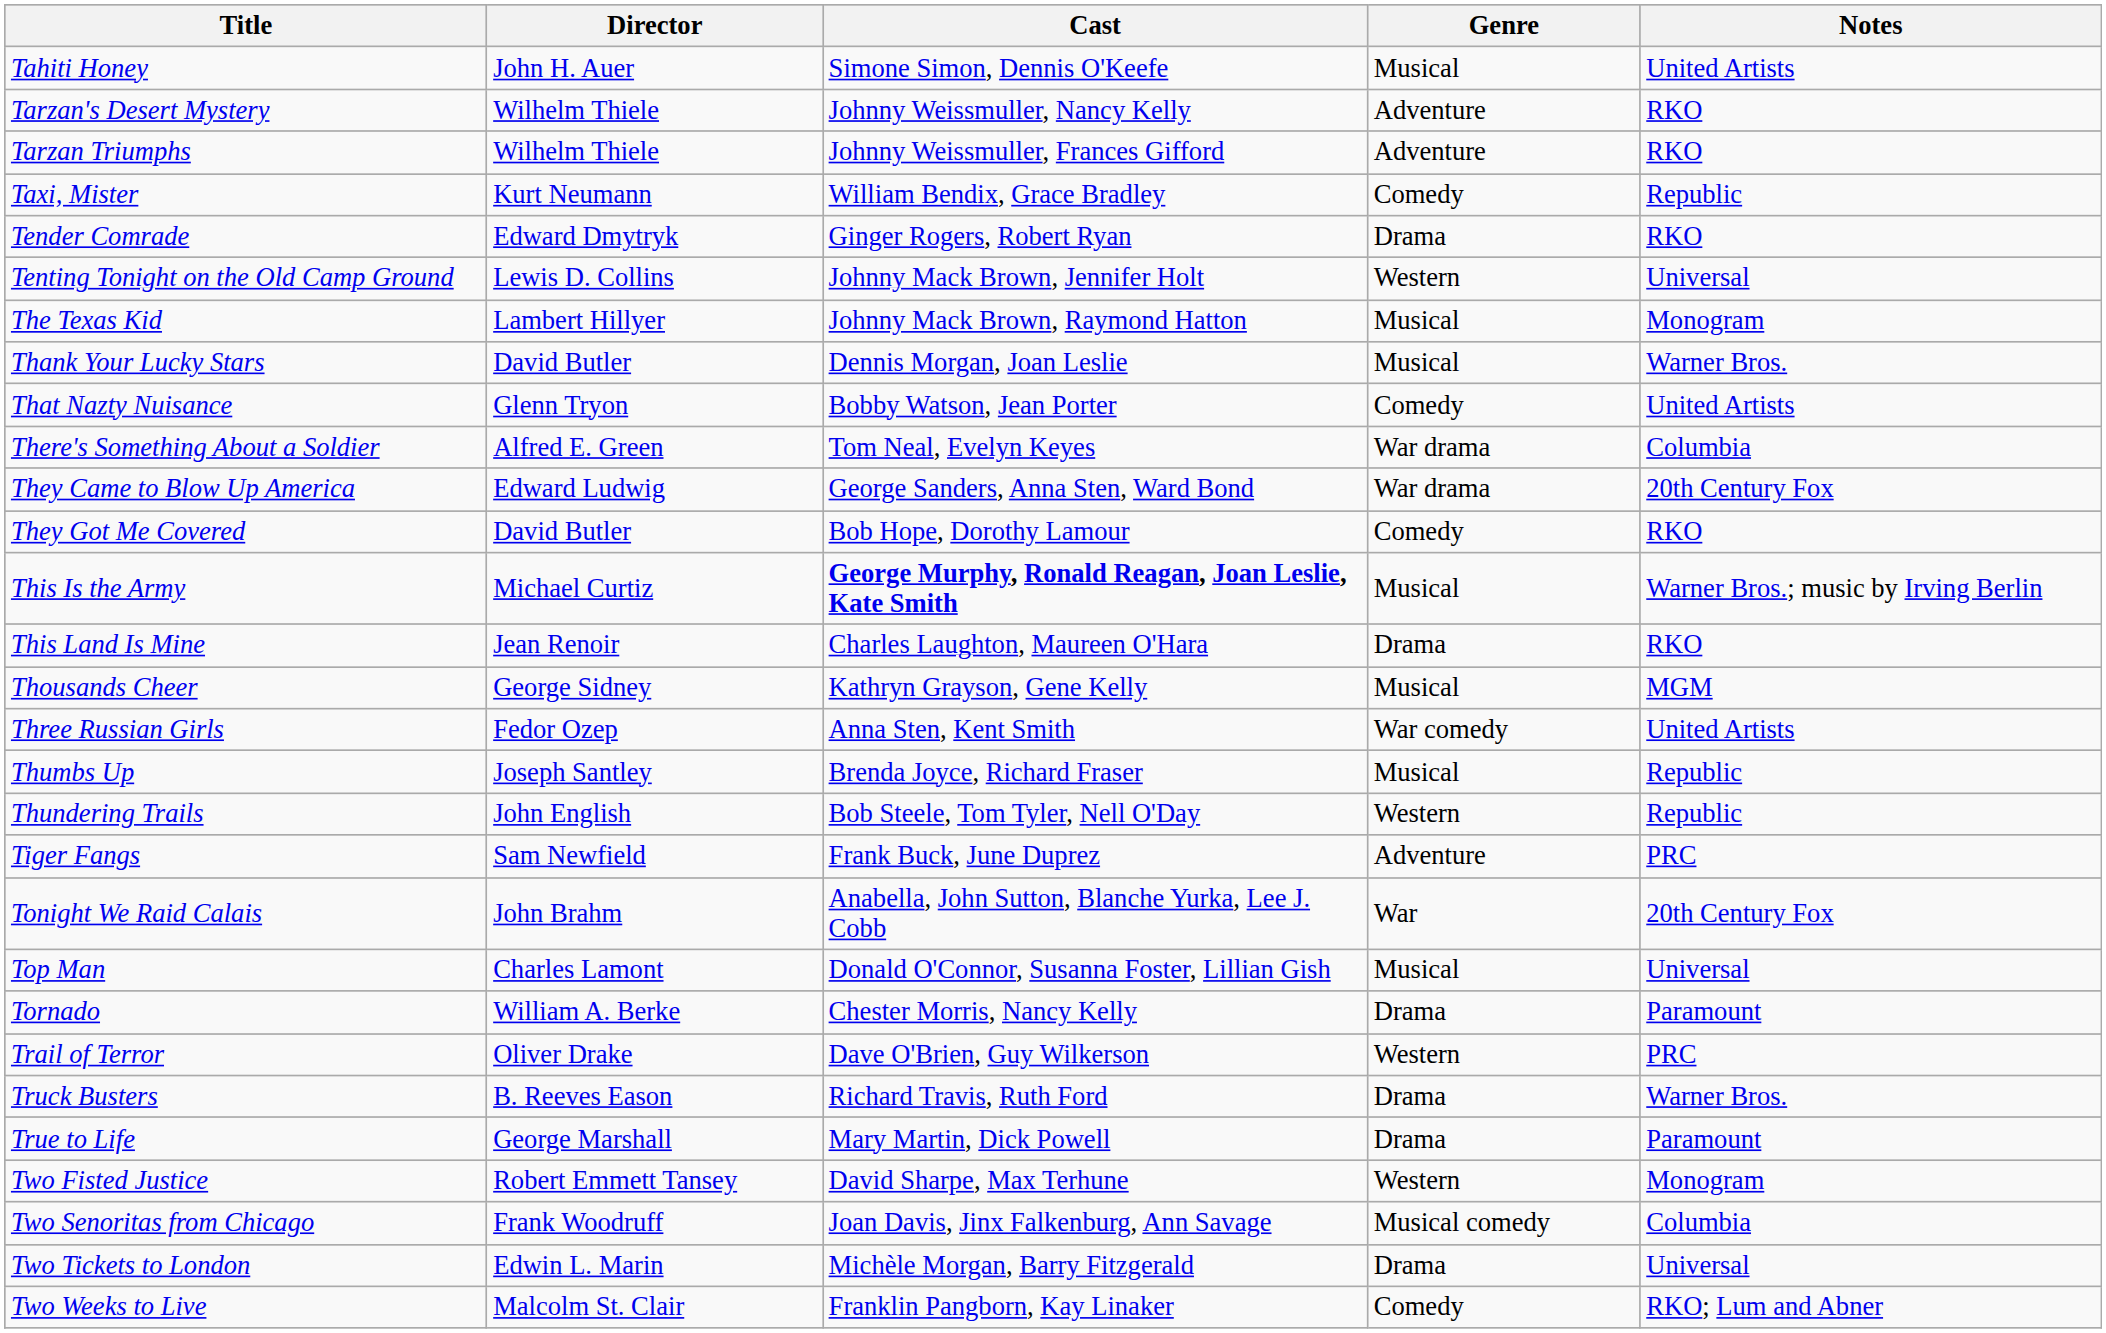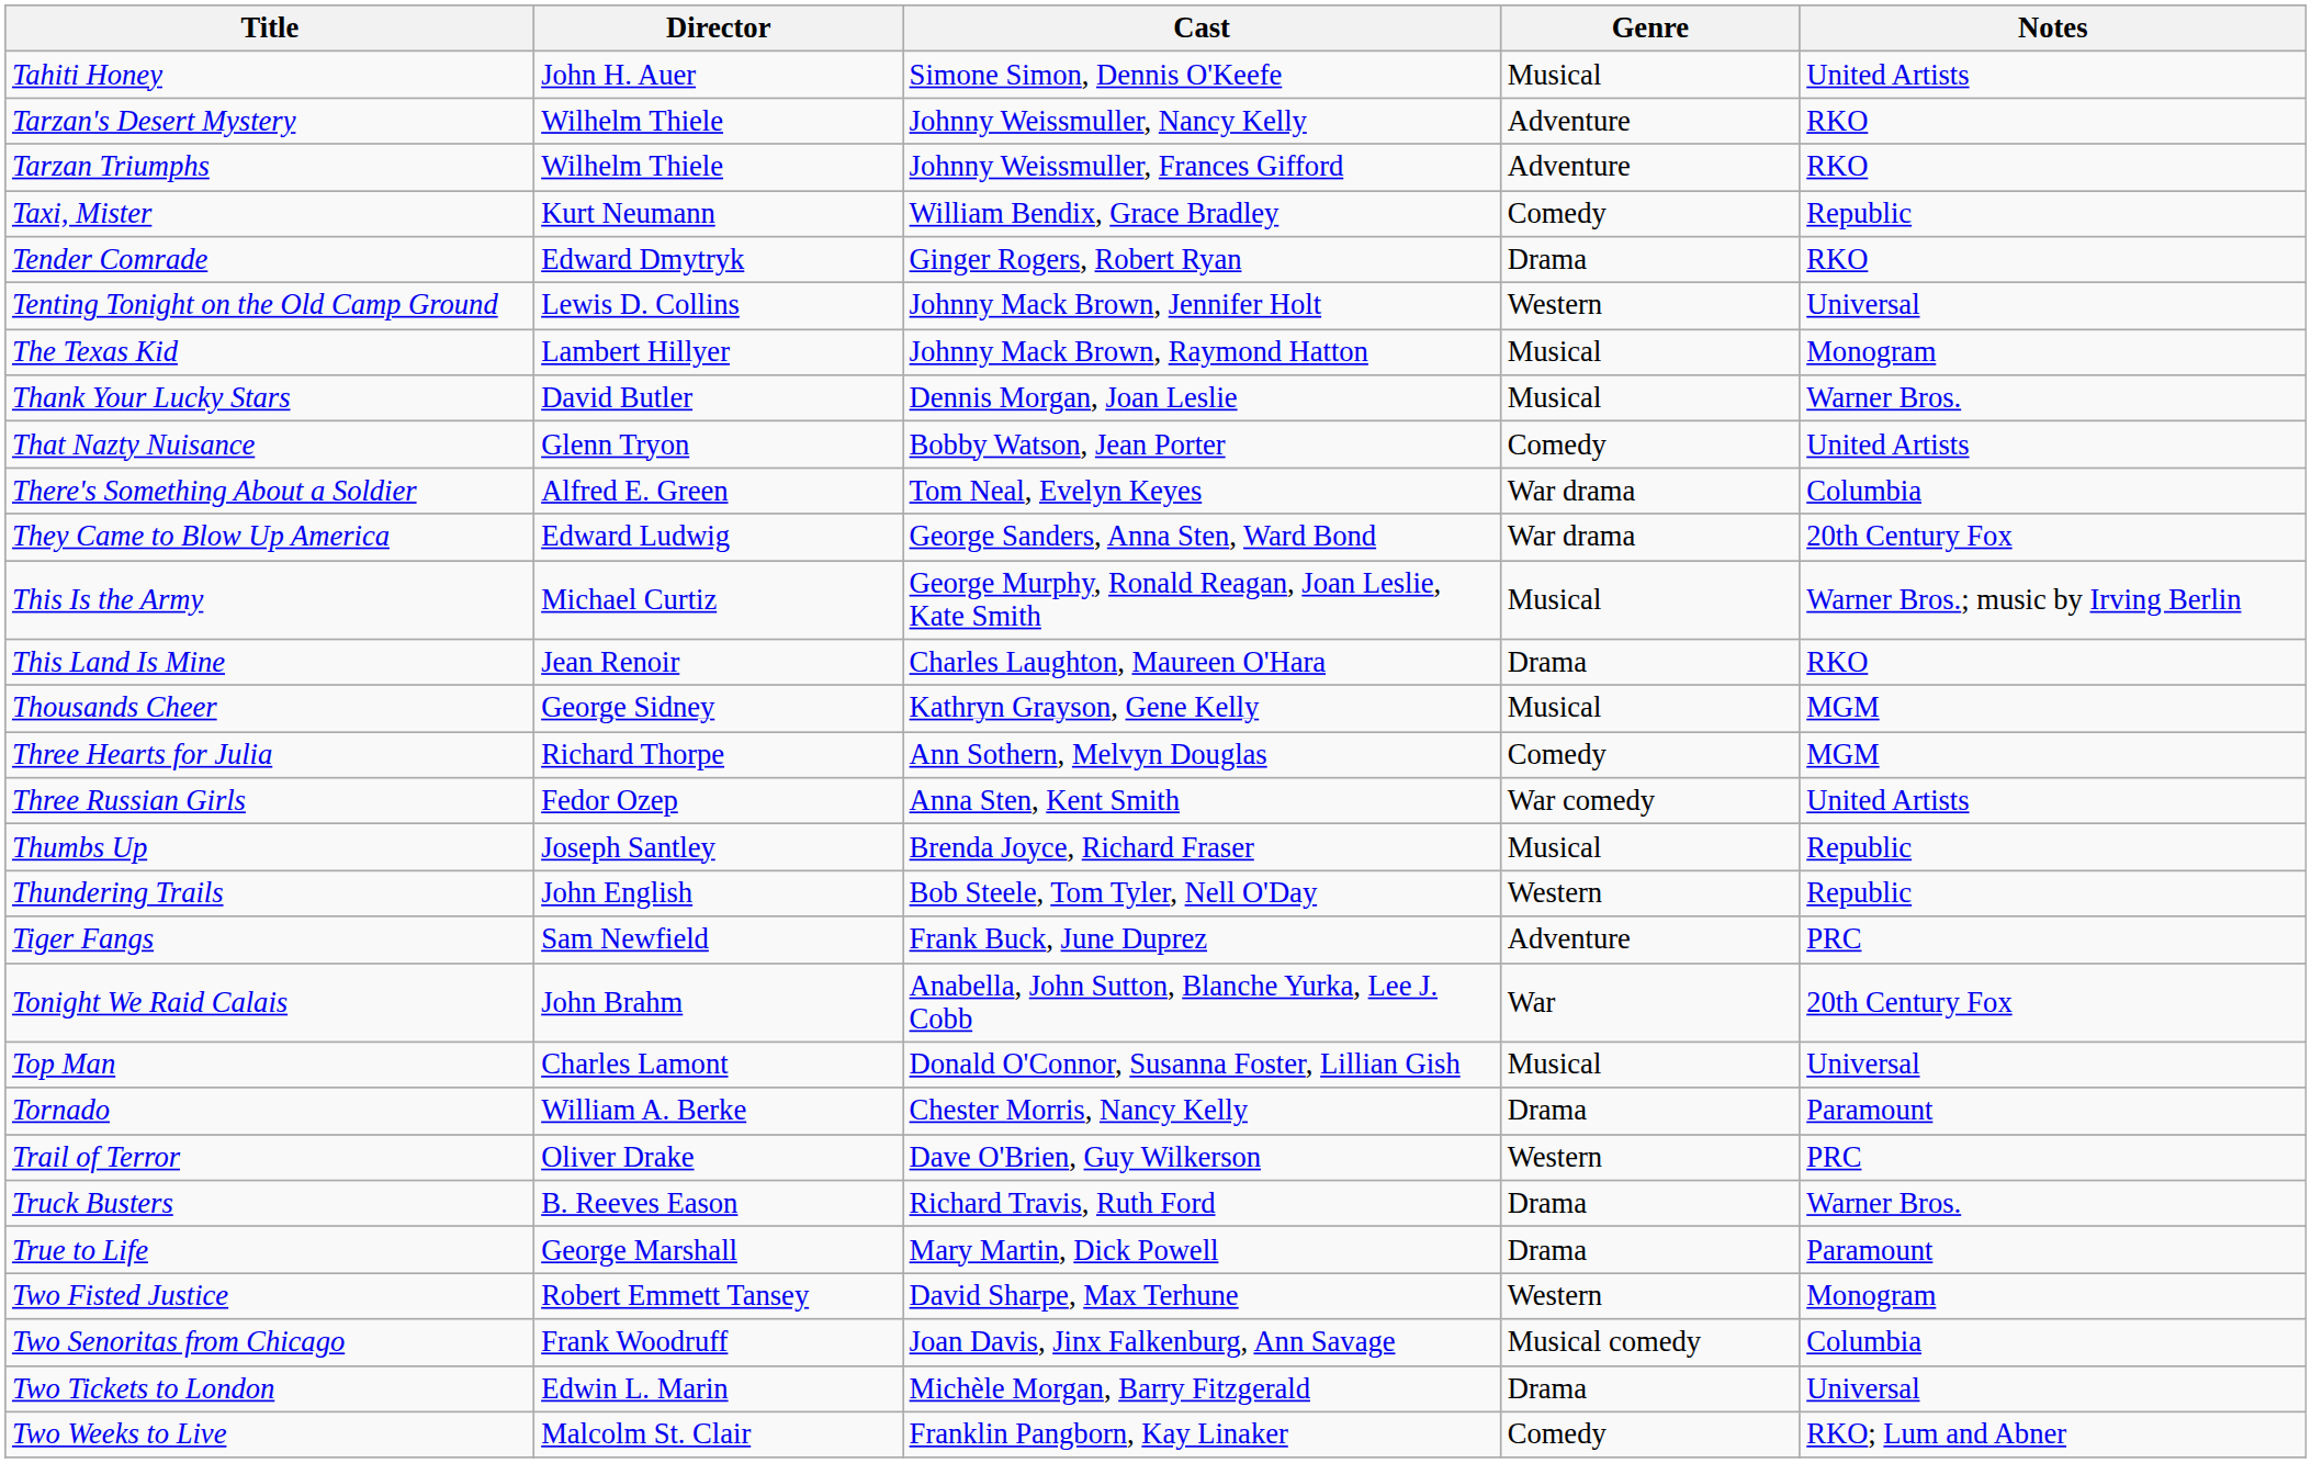 <table class="wikitable" style="width:100%;">
 <tr>
 <th style="width:23%;">Title</th>
 <th style="width:16%;">Director</th>
 <th style="width:26%;">Cast</th>
 <th style="width:13%;">Genre</th>
 <th style="width:22%;">Notes</th>
 </tr>
 <tr>
 <td><em><a href='#'>Tahiti Honey</a></em></td>
 <td><a href='#'>John H. Auer</a></td>
 <td><a href='#'>Simone Simon</a>, <a href='#'>Dennis O'Keefe</a></td>
 <td>Musical</td>
 <td><a href='#'>United Artists</a></td>
 </tr>
 <tr>
 <td><em><a href='#'>Tarzan's Desert Mystery</a></em></td>
 <td><a href='#'>Wilhelm Thiele</a></td>
 <td><a href='#'>Johnny Weissmuller</a>, <a href='#'>Nancy Kelly</a></td>
 <td>Adventure</td>
 <td><a href='#'>RKO</a></td>
 </tr>
 <tr>
 <td><em><a href='#'>Tarzan Triumphs</a></em></td>
 <td><a href='#'>Wilhelm Thiele</a></td>
 <td><a href='#'>Johnny Weissmuller</a>, <a href='#'>Frances Gifford</a></td>
 <td>Adventure</td>
 <td><a href='#'>RKO</a></td>
 </tr>
 <tr>
 <td><em><a href='#'>Taxi, Mister</a></em></td>
 <td><a href='#'>Kurt Neumann</a></td>
 <td><a href='#'>William Bendix</a>, <a href='#'>Grace Bradley</a></td>
 <td>Comedy</td>
 <td><a href='#'>Republic</a></td>
 </tr>
 <tr>
 <td><em><a href='#'>Tender Comrade</a></em></td>
 <td><a href='#'>Edward Dmytryk</a></td>
 <td><a href='#'>Ginger Rogers</a>, <a href='#'>Robert Ryan</a></td>
 <td>Drama</td>
 <td><a href='#'>RKO</a></td>
 </tr>
 <tr>
 <td><em><a href='#'>Tenting Tonight on the Old Camp Ground</a></em></td>
 <td><a href='#'>Lewis D. Collins</a></td>
 <td><a href='#'>Johnny Mack Brown</a>, <a href='#'>Jennifer Holt</a></td>
 <td>Western</td>
 <td><a href='#'>Universal</a></td>
 </tr>
 <tr>
 <td><em><a href='#'>The Texas Kid</a></em></td>
 <td><a href='#'>Lambert Hillyer</a></td>
 <td><a href='#'>Johnny Mack Brown</a>, <a href='#'>Raymond Hatton</a></td>
 <td>Musical</td>
 <td><a href='#'>Monogram</a></td>
 </tr>
 <tr>
 <td><em><a href='#'>Thank Your Lucky Stars</a></em></td>
 <td><a href='#'>David Butler</a></td>
 <td><a href='#'>Dennis Morgan</a>, <a href='#'>Joan Leslie</a></td>
 <td>Musical</td>
 <td><a href='#'>Warner Bros.</a></td>
 </tr>
 <tr>
 <td><em><a href='#'>That Nazty Nuisance</a></em></td>
 <td><a href='#'>Glenn Tryon</a></td>
 <td><a href='#'>Bobby Watson</a>, <a href='#'>Jean Porter</a></td>
 <td>Comedy</td>
 <td><a href='#'>United Artists</a></td>
 </tr>
 <tr>
 <td><em><a href='#'>There's Something About a Soldier</a></em></td>
 <td><a href='#'>Alfred E. Green</a></td>
 <td><a href='#'>Tom Neal</a>, <a href='#'>Evelyn Keyes</a></td>
 <td>War drama</td>
 <td><a href='#'>Columbia</a></td>
 </tr>
 <tr>
 <td><em><a href='#'>They Came to Blow Up America</a></em></td>
 <td><a href='#'>Edward Ludwig</a></td>
 <td><a href='#'>George Sanders</a>, <a href='#'>Anna Sten</a>, <a href='#'>Ward Bond</a></td>
 <td>War drama</td>
 <td><a href='#'>20th Century Fox</a></td>
 </tr>
 <tr>
-<td><em><a href='#'>They Got Me Covered</a></em></td>
-<td><a href='#'>David Butler</a></td>
-<td><a href='#'>Bob Hope</a>, <a href='#'>Dorothy Lamour</a></td>
-<td>Comedy</td>
-<td><a href='#'>RKO</a></td>
-</tr>
-<tr>
 <td><em><a href='#'>This Is the Army</a></em></td>
 <td><a href='#'>Michael Curtiz</a></td>
-<td><strong><a href='#'>George Murphy</a>, <a href='#'>Ronald Reagan</a>, <a href='#'>Joan Leslie</a>, <a href='#'>Kate Smith</a></strong></td>
+<td><a href='#'>George Murphy</a>, <a href='#'>Ronald Reagan</a>, <a href='#'>Joan Leslie</a>, <a href='#'>Kate Smith</a></td>
 <td>Musical</td>
 <td><a href='#'>Warner Bros.</a>; music by <a href='#'>Irving Berlin</a></td>
 </tr>
 <tr>
 <td><em><a href='#'>This Land Is Mine</a></em></td>
 <td><a href='#'>Jean Renoir</a></td>
 <td><a href='#'>Charles Laughton</a>, <a href='#'>Maureen O'Hara</a></td>
 <td>Drama</td>
 <td><a href='#'>RKO</a></td>
 </tr>
 <tr>
 <td><em><a href='#'>Thousands Cheer</a></em></td>
 <td><a href='#'>George Sidney</a></td>
 <td><a href='#'>Kathryn Grayson</a>, <a href='#'>Gene Kelly</a></td>
 <td>Musical</td>
+<td><a href='#'>MGM</a></td>
+</tr>
+<tr>
+<td><em><a href='#'>Three Hearts for Julia</a></em></td>
+<td><a href='#'>Richard Thorpe</a></td>
+<td><a href='#'>Ann Sothern</a>, <a href='#'>Melvyn Douglas</a></td>
+<td>Comedy</td>
 <td><a href='#'>MGM</a></td>
 </tr>
 <tr>
 <td><em><a href='#'>Three Russian Girls</a></em></td>
 <td><a href='#'>Fedor Ozep</a></td>
 <td><a href='#'>Anna Sten</a>, <a href='#'>Kent Smith</a></td>
 <td>War comedy</td>
 <td><a href='#'>United Artists</a></td>
 </tr>
 <tr>
 <td><em><a href='#'>Thumbs Up</a></em></td>
 <td><a href='#'>Joseph Santley</a></td>
 <td><a href='#'>Brenda Joyce</a>, <a href='#'>Richard Fraser</a></td>
 <td>Musical</td>
 <td><a href='#'>Republic</a></td>
 </tr>
 <tr>
 <td><em><a href='#'>Thundering Trails</a></em></td>
 <td><a href='#'>John English</a></td>
 <td><a href='#'>Bob Steele</a>, <a href='#'>Tom Tyler</a>, <a href='#'>Nell O'Day</a></td>
 <td>Western</td>
 <td><a href='#'>Republic</a></td>
 </tr>
 <tr>
 <td><em><a href='#'>Tiger Fangs</a></em></td>
 <td><a href='#'>Sam Newfield</a></td>
 <td><a href='#'>Frank Buck</a>, <a href='#'>June Duprez</a></td>
 <td>Adventure</td>
 <td><a href='#'>PRC</a></td>
 </tr>
 <tr>
 <td><em><a href='#'>Tonight We Raid Calais</a></em></td>
 <td><a href='#'>John Brahm</a></td>
 <td><a href='#'>Anabella</a>, <a href='#'>John Sutton</a>, <a href='#'>Blanche Yurka</a>, <a href='#'>Lee J. Cobb</a></td>
 <td>War</td>
 <td><a href='#'>20th Century Fox</a></td>
 </tr>
 <tr>
 <td><em><a href='#'>Top Man</a></em></td>
 <td><a href='#'>Charles Lamont</a></td>
 <td><a href='#'>Donald O'Connor</a>, <a href='#'>Susanna Foster</a>, <a href='#'>Lillian Gish</a></td>
 <td>Musical</td>
 <td><a href='#'>Universal</a></td>
 </tr>
 <tr>
 <td><em><a href='#'>Tornado</a></em></td>
 <td><a href='#'>William A. Berke</a></td>
 <td><a href='#'>Chester Morris</a>, <a href='#'>Nancy Kelly</a></td>
 <td>Drama</td>
 <td><a href='#'>Paramount</a></td>
 </tr>
 <tr>
 <td><em><a href='#'>Trail of Terror</a></em></td>
 <td><a href='#'>Oliver Drake</a></td>
 <td><a href='#'>Dave O'Brien</a>, <a href='#'>Guy Wilkerson</a></td>
 <td>Western</td>
 <td><a href='#'>PRC</a></td>
 </tr>
 <tr>
 <td><em><a href='#'>Truck Busters</a></em></td>
 <td><a href='#'>B. Reeves Eason</a></td>
 <td><a href='#'>Richard Travis</a>, <a href='#'>Ruth Ford</a></td>
 <td>Drama</td>
 <td><a href='#'>Warner Bros.</a></td>
 </tr>
 <tr>
 <td><em><a href='#'>True to Life</a></em></td>
 <td><a href='#'>George Marshall</a></td>
 <td><a href='#'>Mary Martin</a>, <a href='#'>Dick Powell</a></td>
 <td>Drama</td>
 <td><a href='#'>Paramount</a></td>
 </tr>
 <tr>
 <td><em><a href='#'>Two Fisted Justice</a></em></td>
 <td><a href='#'>Robert Emmett Tansey</a></td>
 <td><a href='#'>David Sharpe</a>, <a href='#'>Max Terhune</a></td>
 <td>Western</td>
 <td><a href='#'>Monogram</a></td>
 </tr>
 <tr>
 <td><em><a href='#'>Two Senoritas from Chicago</a></em></td>
 <td><a href='#'>Frank Woodruff</a></td>
 <td><a href='#'>Joan Davis</a>, <a href='#'>Jinx Falkenburg</a>, <a href='#'>Ann Savage</a></td>
 <td>Musical comedy</td>
 <td><a href='#'>Columbia</a></td>
 </tr>
 <tr>
 <td><em><a href='#'>Two Tickets to London</a></em></td>
 <td><a href='#'>Edwin L. Marin</a></td>
 <td><a href='#'>Michèle Morgan</a>, <a href='#'>Barry Fitzgerald</a></td>
 <td>Drama</td>
 <td><a href='#'>Universal</a></td>
 </tr>
 <tr>
 <td><em><a href='#'>Two Weeks to Live</a></em></td>
 <td><a href='#'>Malcolm St. Clair</a></td>
 <td><a href='#'>Franklin Pangborn</a>, <a href='#'>Kay Linaker</a></td>
 <td>Comedy</td>
 <td><a href='#'>RKO</a>; <a href='#'>Lum and Abner</a></td>
 </tr>
 </table>
